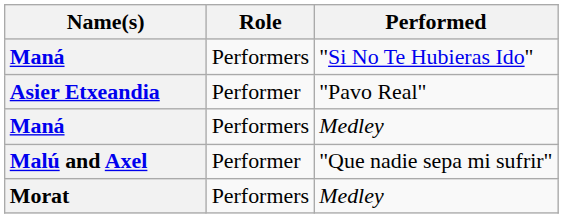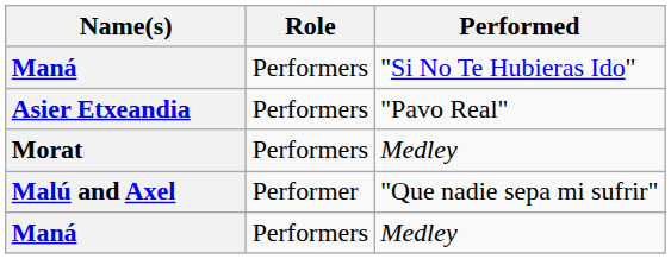 <table class="wikitable plainrowheaders sortable" style="text-align:left;">
 <tr>
 <th scope="col" width="140">Name(s)</th>
 <th scope="col" align="center">Role</th>
 <th scope="col" align="center">Performed</th>
 </tr>
 <tr>
 <th scope=row rowspan=1 style="text-align:left"><a href='#'>Maná</a></th>
 <td>Performers</td>
 <td>"<a href='#'>Si No Te Hubieras Ido</a>"</td>
 </tr>
 <tr>
 <th scope=row rowspan=1 style="text-align:left"><a href='#'>Asier Etxeandia</a></th>
-<td>Performer</td>
+<td>Performers</td>
 <td>"Pavo Real"</td>
 </tr>
 <tr>
-<th scope=row rowspan=1 style="text-align:left"><a href='#'>Maná</a></th>
+<th scope=row rowspan=1 style="text-align:left">Morat</th>
 <td>Performers</td>
 <td><em>Medley</em></td>
 </tr>
 <tr>
 <th scope=row rowspan=1 style="text-align:left"><a href='#'>Malú</a> and <a href='#'>Axel</a></th>
 <td>Performer</td>
 <td>"Que nadie sepa mi sufrir"</td>
 </tr>
 <tr>
-<th scope=row rowspan=1 style="text-align:left">Morat</th>
+<th scope=row rowspan=1 style="text-align:left"><a href='#'>Maná</a></th>
 <td>Performers</td>
 <td><em>Medley</em></td>
 </tr>
 </table>
